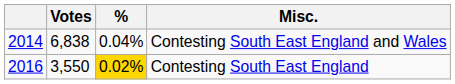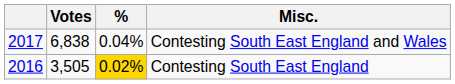 <table class="wikitable">
 <tr>
 <th></th>
 <th>Votes</th>
 <th>%</th>
 <th>Misc.</th>
 </tr>
 <tr>
-<td><a href='#'>2014</a></td>
+<td><a href='#'>2017</a></td>
 <td>6,838</td>
 <td>0.04%</td>
 <td>Contesting <a href='#'>South East England</a> and <a href='#'>Wales</a></td>
 </tr>
 <tr>
 <td><a href='#'>2016</a></td>
-<td>3,550</td>
+<td>3,505</td>
 <td style="background: gold;">0.02%</td>
 <td>Contesting <a href='#'>South East England</a></td>
 </tr>
 </table>
